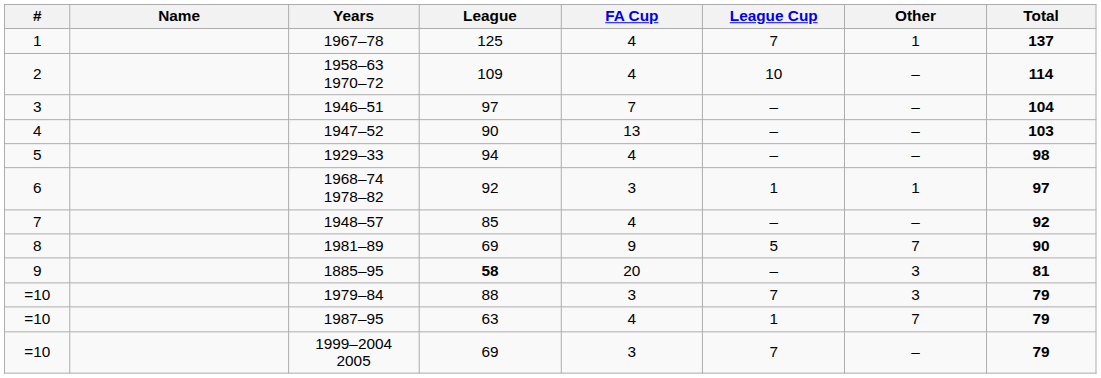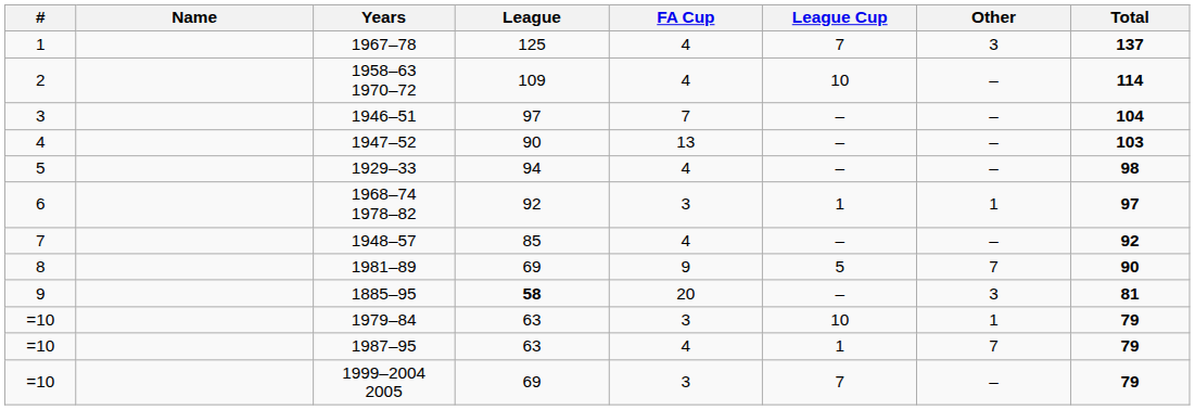 <table class="wikitable sortable" style="text-align: center;" width = 90%;>
 <tr>
 <th width=6%>#</th>
 <th width=20%>Name</th>
 <th width=12%>Years</th>
 <th width=13%>League</th>
 <th width=13%><a href='#'>FA Cup</a></th>
 <th width=13%><a href='#'>League Cup</a></th>
 <th width=13%>Other</th>
 <th width=13%>Total</th>
 </tr>
 <tr>
 <td>1</td>
 <td style="text-align:left;"></td>
 <td>1967–78</td>
 <td>125</td>
 <td>4</td>
 <td>7</td>
-<td>1</td>
+<td>3</td>
 <td><strong>137</strong></td>
 </tr>
 <tr>
 <td>2</td>
 <td style="text-align:left;"></td>
 <td>1958–63<br>1970–72</td>
 <td>109</td>
 <td>4</td>
 <td>10</td>
 <td>–</td>
 <td><strong>114</strong></td>
 </tr>
 <tr>
 <td>3</td>
 <td style="text-align:left;"></td>
 <td>1946–51</td>
 <td>97</td>
 <td>7</td>
 <td>–</td>
 <td>–</td>
 <td><strong>104</strong></td>
 </tr>
 <tr>
 <td>4</td>
 <td style="text-align:left;"></td>
 <td>1947–52</td>
 <td>90</td>
 <td>13</td>
 <td>–</td>
 <td>–</td>
 <td><strong>103</strong></td>
 </tr>
 <tr>
 <td>5</td>
 <td style="text-align:left;"></td>
 <td>1929–33</td>
 <td>94</td>
 <td>4</td>
 <td>–</td>
 <td>–</td>
 <td><strong>98</strong></td>
 </tr>
 <tr>
 <td>6</td>
 <td style="text-align:left;"></td>
 <td>1968–74<br>1978–82</td>
 <td>92</td>
 <td>3</td>
 <td>1</td>
 <td>1</td>
 <td><strong>97</strong></td>
 </tr>
 <tr>
 <td>7</td>
 <td style="text-align:left;"></td>
 <td>1948–57</td>
 <td>85</td>
 <td>4</td>
 <td>–</td>
 <td>–</td>
 <td><strong>92</strong></td>
 </tr>
 <tr>
 <td>8</td>
 <td style="text-align:left;"></td>
 <td>1981–89</td>
 <td>69</td>
 <td>9</td>
 <td>5</td>
 <td>7</td>
 <td><strong>90</strong></td>
 </tr>
 <tr>
 <td>9</td>
 <td style="text-align:left;"></td>
 <td>1885–95</td>
 <td><strong>58</strong></td>
 <td>20</td>
 <td>–</td>
 <td>3</td>
 <td><strong>81</strong></td>
 </tr>
 <tr>
 <td>=10</td>
 <td style="text-align:left;"></td>
 <td>1979–84</td>
-<td>88</td>
+<td>63</td>
 <td>3</td>
-<td>7</td>
-<td>3</td>
+<td>10</td>
+<td>1</td>
 <td><strong>79</strong></td>
 </tr>
 <tr>
 <td>=10</td>
 <td style="text-align:left;"></td>
 <td>1987–95</td>
 <td>63</td>
 <td>4</td>
 <td>1</td>
 <td>7</td>
 <td><strong>79</strong></td>
 </tr>
 <tr>
 <td>=10</td>
 <td style="text-align:left;"></td>
 <td>1999–2004<br>2005</td>
 <td>69</td>
 <td>3</td>
 <td>7</td>
 <td>–</td>
 <td><strong>79</strong></td>
 </tr>
 </table>
